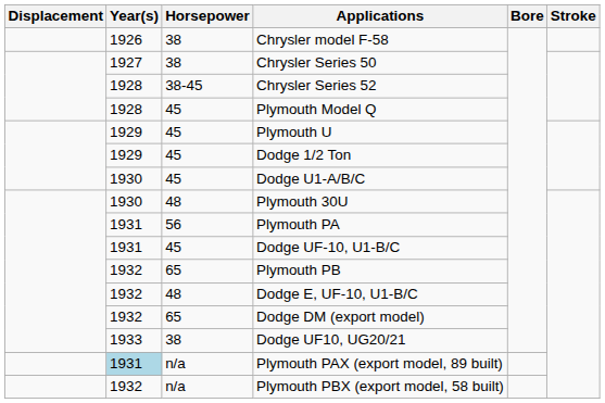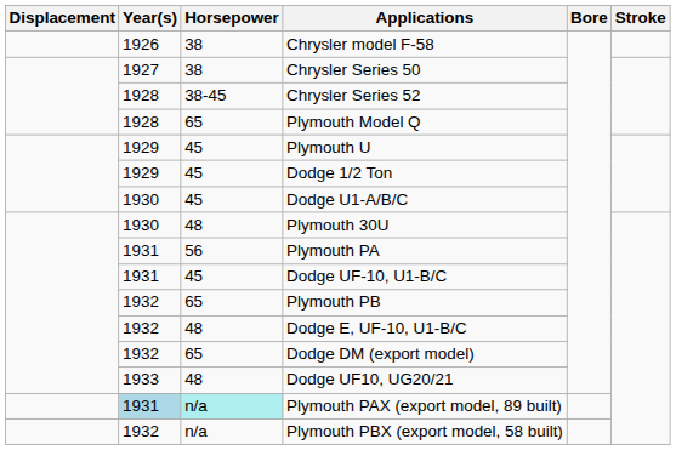 <table class=wikitable>
 <tr>
 <th>Displacement</th>
 <th>Year(s)</th>
 <th>Horsepower</th>
 <th>Applications</th>
 <th>Bore</th>
 <th>Stroke</th>
 </tr>
 <tr>
 <td></td>
 <td>1926</td>
 <td>38</td>
 <td>Chrysler model F-58</td>
 <td rowspan=14></td>
 <td></td>
 </tr>
 <tr>
 <td rowspan=3></td>
 <td>1927</td>
 <td>38</td>
 <td>Chrysler Series 50</td>
 <td rowspan=3></td>
 </tr>
 <tr>
 <td>1928</td>
 <td>38-45</td>
 <td>Chrysler Series 52</td>
 </tr>
 <tr>
 <td>1928</td>
-<td>45</td>
+<td>65</td>
 <td>Plymouth Model Q</td>
 </tr>
 <tr>
 <td rowspan=3></td>
 <td>1929</td>
 <td>45</td>
 <td>Plymouth U</td>
 <td rowspan=3></td>
 </tr>
 <tr>
 <td>1929</td>
 <td>45</td>
 <td>Dodge 1/2 Ton</td>
 </tr>
 <tr>
 <td>1930</td>
 <td>45</td>
 <td>Dodge U1-A/B/C</td>
 </tr>
 <tr>
 <td rowspan=7></td>
 <td>1930</td>
 <td>48</td>
 <td>Plymouth 30U</td>
 <td rowspan=9></td>
 </tr>
 <tr>
 <td>1931</td>
 <td>56</td>
 <td>Plymouth PA</td>
 </tr>
 <tr>
 <td>1931</td>
 <td>45</td>
 <td>Dodge UF-10, U1-B/C</td>
 </tr>
 <tr>
 <td>1932</td>
 <td>65</td>
 <td>Plymouth PB</td>
 </tr>
 <tr>
 <td>1932</td>
 <td>48</td>
 <td>Dodge E, UF-10, U1-B/C</td>
 </tr>
 <tr>
 <td>1932</td>
 <td>65</td>
 <td>Dodge DM (export model)</td>
 </tr>
 <tr>
 <td>1933</td>
-<td>38</td>
+<td>48</td>
 <td>Dodge UF10, UG20/21</td>
 </tr>
 <tr>
 <td></td>
 <td style="background: lightblue;">1931</td>
-<td>n/a</td>
+<td style="background: paleturquoise;">n/a</td>
 <td>Plymouth PAX (export model, 89 built)</td>
 <td></td>
 </tr>
 <tr>
 <td></td>
 <td>1932</td>
 <td>n/a</td>
 <td>Plymouth PBX (export model, 58 built)</td>
 <td></td>
 </tr>
 </table>
